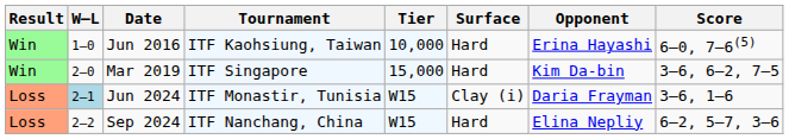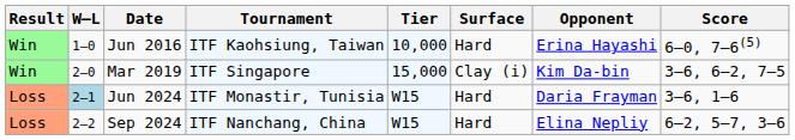 <table class="sortable wikitable">
 <tr>
 <th>Result</th>
 <th class="unsortable">W–L</th>
 <th>Date</th>
 <th>Tournament</th>
 <th>Tier</th>
 <th>Surface</th>
 <th>Opponent</th>
 <th class="unsortable">Score</th>
 </tr>
 <tr>
 <td style="background:#98fb98;">Win</td>
 <td><small>1–0</small></td>
 <td>Jun 2016</td>
 <td style="background:#f0f8ff;">ITF Kaohsiung, Taiwan</td>
 <td style="background:#f0f8ff;">10,000</td>
 <td>Hard</td>
 <td> <a href='#'>Erina Hayashi</a></td>
 <td>6–0, 7–6<sup>(5)</sup></td>
 </tr>
 <tr>
 <td style="background:#98fb98;">Win</td>
 <td><small>2–0</small></td>
 <td>Mar 2019</td>
 <td style="background:#f0f8ff;">ITF Singapore</td>
 <td style="background:#f0f8ff;">15,000</td>
-<td>Hard</td>
+<td>Clay (i)</td>
 <td> <a href='#'>Kim Da-bin</a></td>
 <td>3–6, 6–2, 7–5</td>
 </tr>
 <tr>
 <td style="background:#ffa07a;">Loss</td>
 <td style="background: lightblue;"><small>2–1</small></td>
 <td>Jun 2024</td>
 <td style="background:#f0f8ff;">ITF Monastir, Tunisia</td>
 <td style="background:#f0f8ff;">W15</td>
-<td>Clay (i)</td>
+<td>Hard</td>
 <td> <a href='#'>Daria Frayman</a></td>
 <td>3–6, 1–6</td>
 </tr>
 <tr>
 <td style="background:#ffa07a;">Loss</td>
 <td><small>2–2</small></td>
 <td>Sep 2024</td>
 <td style="background:#f0f8ff;">ITF Nanchang, China</td>
 <td style="background:#f0f8ff;">W15</td>
 <td>Hard</td>
 <td> <a href='#'>Elina Nepliy</a></td>
 <td>6–2, 5–7, 3–6</td>
 </tr>
 </table>
